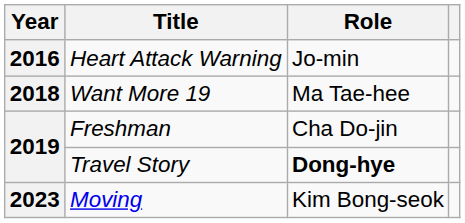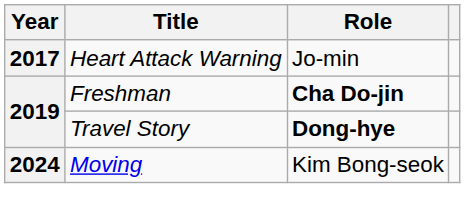 <table class="wikitable plainrowheaders sortable">
 <tr>
 <th scope="col">Year</th>
 <th scope="col">Title</th>
 <th scope="col">Role</th>
 <th scope="col" class="unsortable"></th>
 </tr>
 <tr>
-<th scope="row">2016</th>
+<th scope="row">2017</th>
 <td><em>Heart Attack Warning</em></td>
 <td>Jo-min</td>
 <td style="text-align:center"></td>
 </tr>
 <tr>
-<th scope="row">2018</th>
-<td><em>Want More 19</em></td>
-<td>Ma Tae-hee</td>
-<td style="text-align:center"></td>
-</tr>
-<tr>
 <th scope="row" rowspan="2">2019</th>
 <td><em>Freshman</em></td>
-<td>Cha Do-jin</td>
+<td><strong>Cha Do-jin</strong></td>
 <td style="text-align:center"></td>
 </tr>
 <tr>
 <td><em>Travel Story</em></td>
 <td><strong>Dong-hye</strong></td>
 <td style="text-align:center"></td>
 </tr>
 <tr>
-<th scope="row">2023</th>
+<th scope="row">2024</th>
 <td><em><a href='#'>Moving</a></em></td>
 <td>Kim Bong-seok</td>
 <td style="text-align:center"></td>
 </tr>
 </table>
